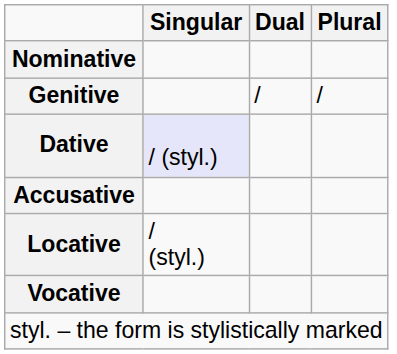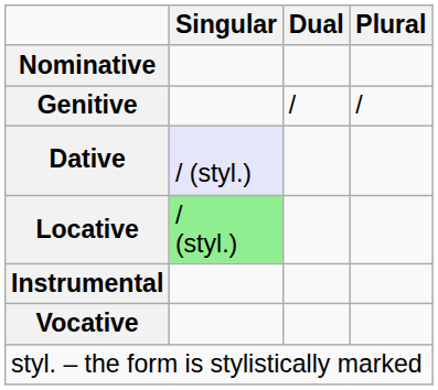 <table class="wikitable">
 <tr>
 <td></td>
 <th>Singular</th>
 <th>Dual</th>
 <th>Plural</th>
 </tr>
 <tr>
 <th>Nominative</th>
 <td></td>
 <td></td>
 <td></td>
 </tr>
 <tr>
 <th>Genitive</th>
 <td></td>
 <td> /<br></td>
 <td> /<br></td>
 </tr>
 <tr>
 <th>Dative</th>
 <td style="background: lavender;"><br>/  (styl.)</td>
 <td></td>
 <td></td>
 </tr>
 <tr>
-<th>Accusative</th>
-<td></td>
+<th>Locative</th>
+<td style="background: lightgreen;"> /<br> (styl.)</td>
 <td></td>
 <td></td>
 </tr>
 <tr>
-<th>Locative</th>
-<td> /<br> (styl.)</td>
+<th>Instrumental</th>
+<td></td>
 <td></td>
 <td></td>
 </tr>
 <tr>
 <th>Vocative</th>
 <td></td>
 <td></td>
 <td></td>
 </tr>
 <tr>
 <td colspan='4'>styl. – the form is stylistically marked</td>
 </tr>
 </table>
